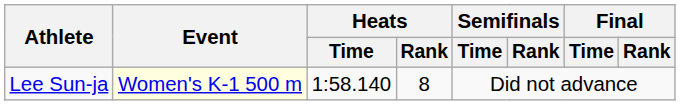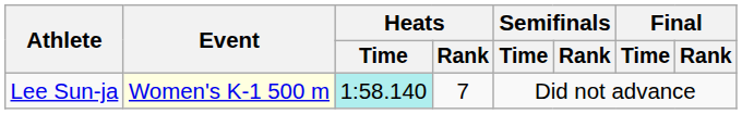 <table class=wikitable style="font-size:90%">
 <tr>
 <th rowspan="2">Athlete</th>
 <th rowspan="2">Event</th>
 <th colspan="2">Heats</th>
 <th colspan="2">Semifinals</th>
 <th colspan="2">Final</th>
 </tr>
 <tr style="font-size:95%">
 <th>Time</th>
 <th>Rank</th>
 <th>Time</th>
 <th>Rank</th>
 <th>Time</th>
 <th>Rank</th>
 </tr>
 <tr align=center>
 <td align=left><a href='#'>Lee Sun-ja</a></td>
 <td align=left style="background: lightyellow;"><a href='#'>Women's K-1 500 m</a></td>
-<td>1:58.140</td>
-<td>8</td>
+<td style="background: paleturquoise;">1:58.140</td>
+<td>7</td>
 <td colspan=4>Did not advance</td>
 </tr>
 </table>
